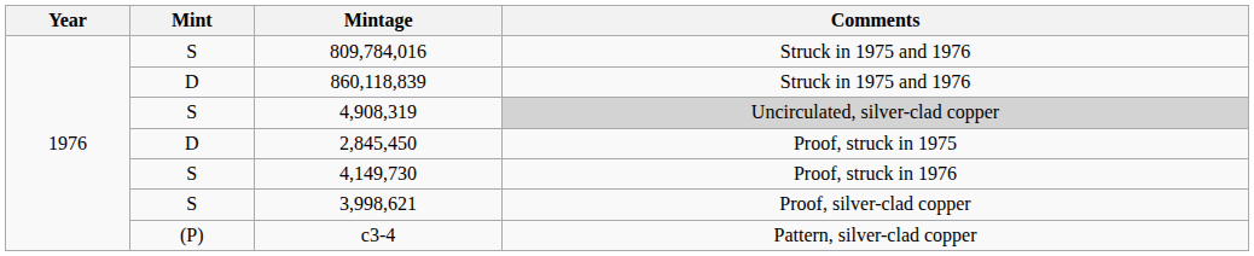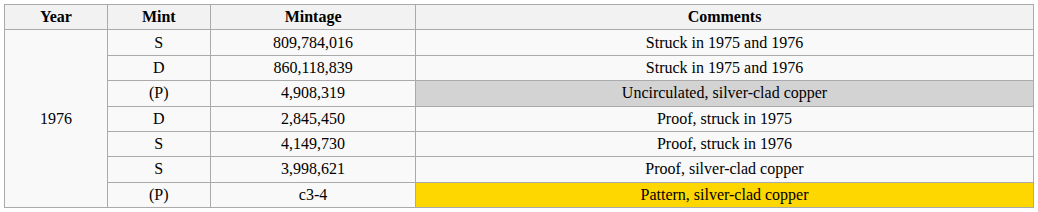 <table class="wikitable sortable" style="min-width:65%; text-align:center;">
 <tr>
 <th width="10%">Year</th>
 <th width="10%">Mint</th>
 <th width="20%">Mintage</th>
 <th width="60%">Comments</th>
 </tr>
 <tr>
 <td rowspan="7">1976</td>
 <td>S</td>
 <td>809,784,016</td>
 <td>Struck in 1975 and 1976</td>
 </tr>
 <tr>
 <td>D</td>
 <td>860,118,839</td>
 <td>Struck in 1975 and 1976</td>
 </tr>
 <tr>
-<td>S</td>
+<td>(P)</td>
 <td>4,908,319</td>
 <td style="background: lightgrey;">Uncirculated, silver-clad copper</td>
 </tr>
 <tr>
 <td>D</td>
 <td>2,845,450</td>
 <td>Proof, struck in 1975</td>
 </tr>
 <tr>
 <td>S</td>
 <td>4,149,730</td>
 <td>Proof, struck in 1976</td>
 </tr>
 <tr>
 <td>S</td>
 <td>3,998,621</td>
 <td>Proof, silver-clad copper</td>
 </tr>
 <tr>
 <td>(P)</td>
 <td>c3-4</td>
-<td>Pattern, silver-clad copper</td>
+<td style="background: gold;">Pattern, silver-clad copper</td>
 </tr>
 </table>
